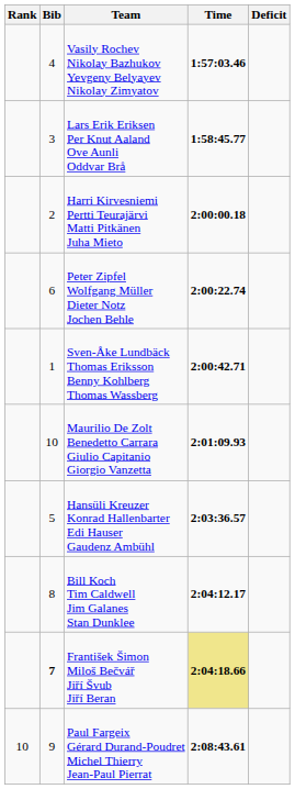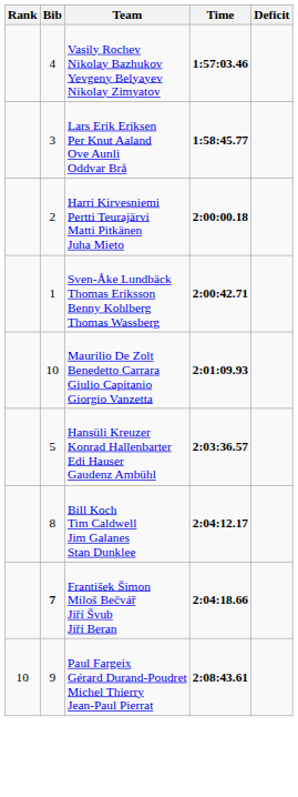 <table class="wikitable sortable" style="text-align:center">
 <tr>
 <th>Rank</th>
 <th>Bib</th>
 <th>Team</th>
 <th>Time</th>
 <th>Deficit</th>
 </tr>
 <tr>
 <td></td>
 <td>4</td>
 <td align="left"><br><a href='#'>Vasily Rochev</a><br><a href='#'>Nikolay Bazhukov</a><br><a href='#'>Yevgeny Belyayev</a><br><a href='#'>Nikolay Zimyatov</a></td>
 <td><strong>1:57:03.46</strong></td>
 <td></td>
 </tr>
 <tr>
 <td></td>
 <td>3</td>
 <td align="left"><br><a href='#'>Lars Erik Eriksen</a><br><a href='#'>Per Knut Aaland</a><br><a href='#'>Ove Aunli</a><br><a href='#'>Oddvar Brå</a></td>
 <td><strong>1:58:45.77</strong></td>
 <td></td>
 </tr>
 <tr>
 <td></td>
 <td>2</td>
 <td align="left"><br><a href='#'>Harri Kirvesniemi</a><br><a href='#'>Pertti Teurajärvi</a><br><a href='#'>Matti Pitkänen</a><br><a href='#'>Juha Mieto</a></td>
 <td><strong>2:00:00.18</strong></td>
-<td></td>
-</tr>
-<tr>
-<td></td>
-<td>6</td>
-<td align="left"><br><a href='#'>Peter Zipfel</a><br><a href='#'>Wolfgang Müller</a><br><a href='#'>Dieter Notz</a><br><a href='#'>Jochen Behle</a></td>
-<td><strong>2:00:22.74</strong></td>
 <td></td>
 </tr>
 <tr>
 <td></td>
 <td>1</td>
 <td align="left"><br><a href='#'>Sven-Åke Lundbäck</a><br><a href='#'>Thomas Eriksson</a><br><a href='#'>Benny Kohlberg</a><br><a href='#'>Thomas Wassberg</a></td>
 <td><strong>2:00:42.71</strong></td>
 <td></td>
 </tr>
 <tr>
 <td></td>
 <td>10</td>
 <td align="left"><br><a href='#'>Maurilio De Zolt</a><br><a href='#'>Benedetto Carrara</a><br><a href='#'>Giulio Capitanio</a><br> <a href='#'>Giorgio Vanzetta</a></td>
 <td><strong>2:01:09.93</strong></td>
 <td></td>
 </tr>
 <tr>
 <td></td>
 <td>5</td>
 <td align="left"><br><a href='#'>Hansüli Kreuzer</a><br><a href='#'>Konrad Hallenbarter</a><br><a href='#'>Edi Hauser</a><br> <a href='#'>Gaudenz Ambühl</a></td>
 <td><strong>2:03:36.57</strong></td>
 <td></td>
 </tr>
 <tr>
 <td></td>
 <td>8</td>
 <td align="left"><br><a href='#'>Bill Koch</a><br><a href='#'>Tim Caldwell</a><br><a href='#'>Jim Galanes</a><br> <a href='#'>Stan Dunklee</a></td>
 <td><strong>2:04:12.17</strong></td>
 <td></td>
 </tr>
 <tr>
 <td></td>
 <td><strong>7</strong></td>
 <td align="left"><br><a href='#'>František Šimon</a><br><a href='#'>Miloš Bečvář</a><br><a href='#'>Jiří Švub</a><br> <a href='#'>Jiří Beran</a></td>
-<td style="background: khaki;"><strong>2:04:18.66</strong></td>
+<td><strong>2:04:18.66</strong></td>
 <td></td>
 </tr>
 <tr>
 <td>10</td>
 <td>9</td>
 <td align="left"><br><a href='#'>Paul Fargeix</a><br><a href='#'>Gérard Durand-Poudret</a><br><a href='#'>Michel Thierry</a><br> <a href='#'>Jean-Paul Pierrat</a></td>
 <td><strong>2:08:43.61</strong></td>
 <td></td>
 </tr>
 </table>
